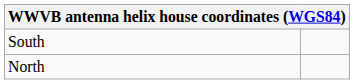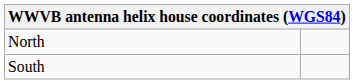 <table class="wikitable">
 <tr>
 <th colspan=2>WWVB antenna helix house coordinates (<a href='#'>WGS84</a>)</th>
 </tr>
 <tr>
+<td>North</td>
+<td></td>
+</tr>
+<tr>
 <td>South</td>
 <td></td>
 </tr>
-<tr>
-<td>North</td>
-<td></td>
-</tr>
 </table>
